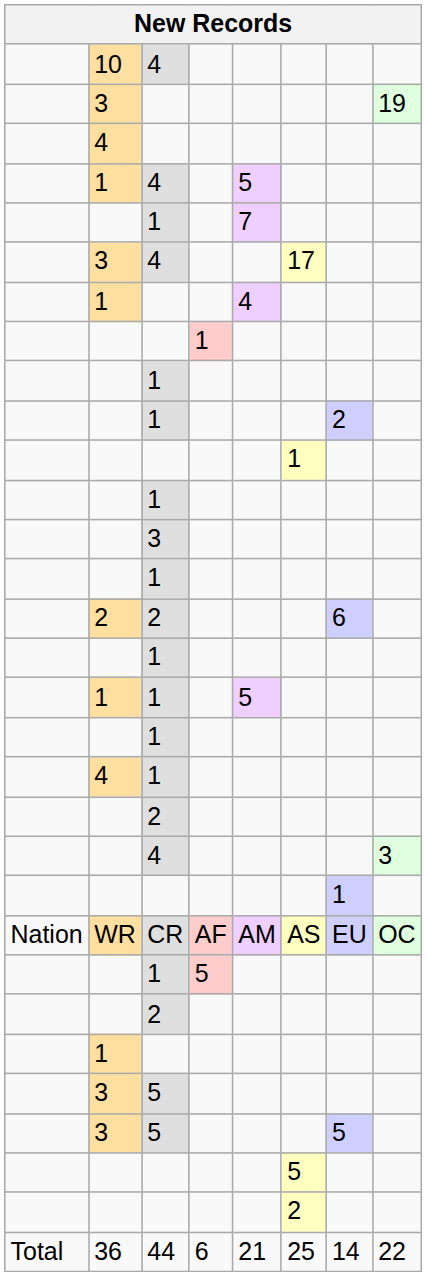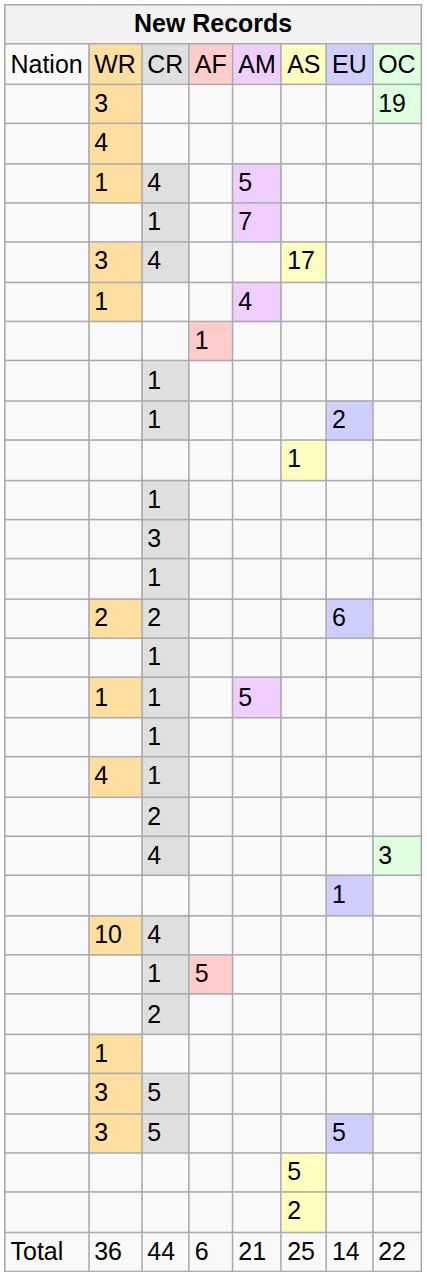 <table class="wikitable">
 <tr>
 <th colspan="8">New Records</th>
 </tr>
 <tr>
-<td></td>
-<td bgcolor="#ffdf9f">10</td>
-<td bgcolor="#dfdfdf">4</td>
-<td></td>
-<td></td>
-<td></td>
-<td></td>
-<td></td>
+<td>Nation</td>
+<td bgcolor="#ffdf9f">WR</td>
+<td bgcolor="#dfdfdf">CR</td>
+<td bgcolor="#ffcccc">AF</td>
+<td bgcolor="#efcfff">AM</td>
+<td bgcolor="#ffffbf">AS</td>
+<td bgcolor="#cfcfff">EU</td>
+<td bgcolor="#dfffdf">OC</td>
 </tr>
 <tr>
 <td></td>
 <td bgcolor="#ffdf9f">3</td>
 <td></td>
 <td></td>
 <td></td>
 <td></td>
 <td></td>
 <td bgcolor="#dfffdf">19</td>
 </tr>
 <tr>
 <td></td>
 <td bgcolor="#ffdf9f">4</td>
 <td></td>
 <td></td>
 <td></td>
 <td></td>
 <td></td>
 <td></td>
 </tr>
 <tr>
 <td></td>
 <td bgcolor="#ffdf9f">1</td>
 <td bgcolor="#dfdfdf">4</td>
 <td></td>
 <td bgcolor="#efcfff">5</td>
 <td></td>
 <td></td>
 <td></td>
 </tr>
 <tr>
 <td></td>
 <td></td>
 <td bgcolor="#dfdfdf">1</td>
 <td></td>
 <td bgcolor="#efcfff">7</td>
 <td></td>
 <td></td>
 <td></td>
 </tr>
 <tr>
 <td></td>
 <td bgcolor="#ffdf9f">3</td>
 <td bgcolor="#dfdfdf">4</td>
 <td></td>
 <td></td>
 <td bgcolor="#ffffbf">17</td>
 <td></td>
 <td></td>
 </tr>
 <tr>
 <td></td>
 <td bgcolor="#ffdf9f">1</td>
 <td></td>
 <td></td>
 <td bgcolor="#efcfff">4</td>
 <td></td>
 <td></td>
 <td></td>
 </tr>
 <tr>
 <td></td>
 <td></td>
 <td></td>
 <td bgcolor="#ffcccc">1</td>
 <td></td>
 <td></td>
 <td></td>
 <td></td>
 </tr>
 <tr>
 <td></td>
 <td></td>
 <td bgcolor="#dfdfdf">1</td>
 <td></td>
 <td></td>
 <td></td>
 <td></td>
 <td></td>
 </tr>
 <tr>
 <td></td>
 <td></td>
 <td bgcolor="#dfdfdf">1</td>
 <td></td>
 <td></td>
 <td></td>
 <td bgcolor="#cfcfff">2</td>
 <td></td>
 </tr>
 <tr>
 <td></td>
 <td></td>
 <td></td>
 <td></td>
 <td></td>
 <td bgcolor="#ffffbf">1</td>
 <td></td>
 <td></td>
 </tr>
 <tr>
 <td></td>
 <td></td>
 <td bgcolor="#dfdfdf">1</td>
 <td></td>
 <td></td>
 <td></td>
 <td></td>
 <td></td>
 </tr>
 <tr>
 <td></td>
 <td></td>
 <td bgcolor="#dfdfdf">3</td>
 <td></td>
 <td></td>
 <td></td>
 <td></td>
 <td></td>
 </tr>
 <tr>
 <td></td>
 <td></td>
 <td bgcolor="#dfdfdf">1</td>
 <td></td>
 <td></td>
 <td></td>
 <td></td>
 <td></td>
 </tr>
 <tr>
 <td></td>
 <td bgcolor="#ffdf9f">2</td>
 <td bgcolor="#dfdfdf">2</td>
 <td></td>
 <td></td>
 <td></td>
 <td bgcolor="#cfcfff">6</td>
 <td></td>
 </tr>
 <tr>
 <td></td>
 <td></td>
 <td bgcolor="#dfdfdf">1</td>
 <td></td>
 <td></td>
 <td></td>
 <td></td>
 <td></td>
 </tr>
 <tr>
 <td></td>
 <td bgcolor="#ffdf9f">1</td>
 <td bgcolor="#dfdfdf">1</td>
 <td></td>
 <td bgcolor="#efcfff">5</td>
 <td></td>
 <td></td>
 <td></td>
 </tr>
 <tr>
 <td></td>
 <td></td>
 <td bgcolor="#dfdfdf">1</td>
 <td></td>
 <td></td>
 <td></td>
 <td></td>
 <td></td>
 </tr>
 <tr>
 <td></td>
 <td bgcolor="#ffdf9f">4</td>
 <td bgcolor="#dfdfdf">1</td>
 <td></td>
 <td></td>
 <td></td>
 <td></td>
 <td></td>
 </tr>
 <tr>
 <td></td>
 <td></td>
 <td bgcolor="#dfdfdf">2</td>
 <td></td>
 <td></td>
 <td></td>
 <td></td>
 <td></td>
 </tr>
 <tr>
 <td></td>
 <td></td>
 <td bgcolor="#dfdfdf">4</td>
 <td></td>
 <td></td>
 <td></td>
 <td></td>
 <td bgcolor="#dfffdf">3</td>
 </tr>
 <tr>
 <td></td>
 <td></td>
 <td></td>
 <td></td>
 <td></td>
 <td></td>
 <td bgcolor="#cfcfff">1</td>
 <td></td>
 </tr>
 <tr>
-<td>Nation</td>
-<td bgcolor="#ffdf9f">WR</td>
-<td bgcolor="#dfdfdf">CR</td>
-<td bgcolor="#ffcccc">AF</td>
-<td bgcolor="#efcfff">AM</td>
-<td bgcolor="#ffffbf">AS</td>
-<td bgcolor="#cfcfff">EU</td>
-<td bgcolor="#dfffdf">OC</td>
+<td></td>
+<td bgcolor="#ffdf9f">10</td>
+<td bgcolor="#dfdfdf">4</td>
+<td></td>
+<td></td>
+<td></td>
+<td></td>
+<td></td>
 </tr>
 <tr>
 <td></td>
 <td></td>
 <td bgcolor="#dfdfdf">1</td>
 <td bgcolor="#ffcccc">5</td>
 <td></td>
 <td></td>
 <td></td>
 <td></td>
 </tr>
 <tr>
 <td></td>
 <td></td>
 <td bgcolor="#dfdfdf">2</td>
 <td></td>
 <td></td>
 <td></td>
 <td></td>
 <td></td>
 </tr>
 <tr>
 <td></td>
 <td bgcolor="#ffdf9f">1</td>
 <td></td>
 <td></td>
 <td></td>
 <td></td>
 <td></td>
 <td></td>
 </tr>
 <tr>
 <td></td>
 <td bgcolor="#ffdf9f">3</td>
 <td bgcolor="#dfdfdf">5</td>
 <td></td>
 <td></td>
 <td></td>
 <td></td>
 <td></td>
 </tr>
 <tr>
 <td></td>
 <td bgcolor="#ffdf9f">3</td>
 <td bgcolor="#dfdfdf">5</td>
 <td></td>
 <td></td>
 <td></td>
 <td bgcolor="#cfcfff">5</td>
 <td></td>
 </tr>
 <tr>
 <td></td>
 <td></td>
 <td></td>
 <td></td>
 <td></td>
 <td bgcolor="#ffffbf">5</td>
 <td></td>
 <td></td>
 </tr>
 <tr>
 <td></td>
 <td></td>
 <td></td>
 <td></td>
 <td></td>
 <td bgcolor="#ffffbf">2</td>
 <td></td>
 <td></td>
 </tr>
 <tr>
 <td>Total</td>
 <td>36</td>
 <td>44</td>
 <td>6</td>
 <td>21</td>
 <td>25</td>
 <td>14</td>
 <td>22</td>
 </tr>
 </table>
